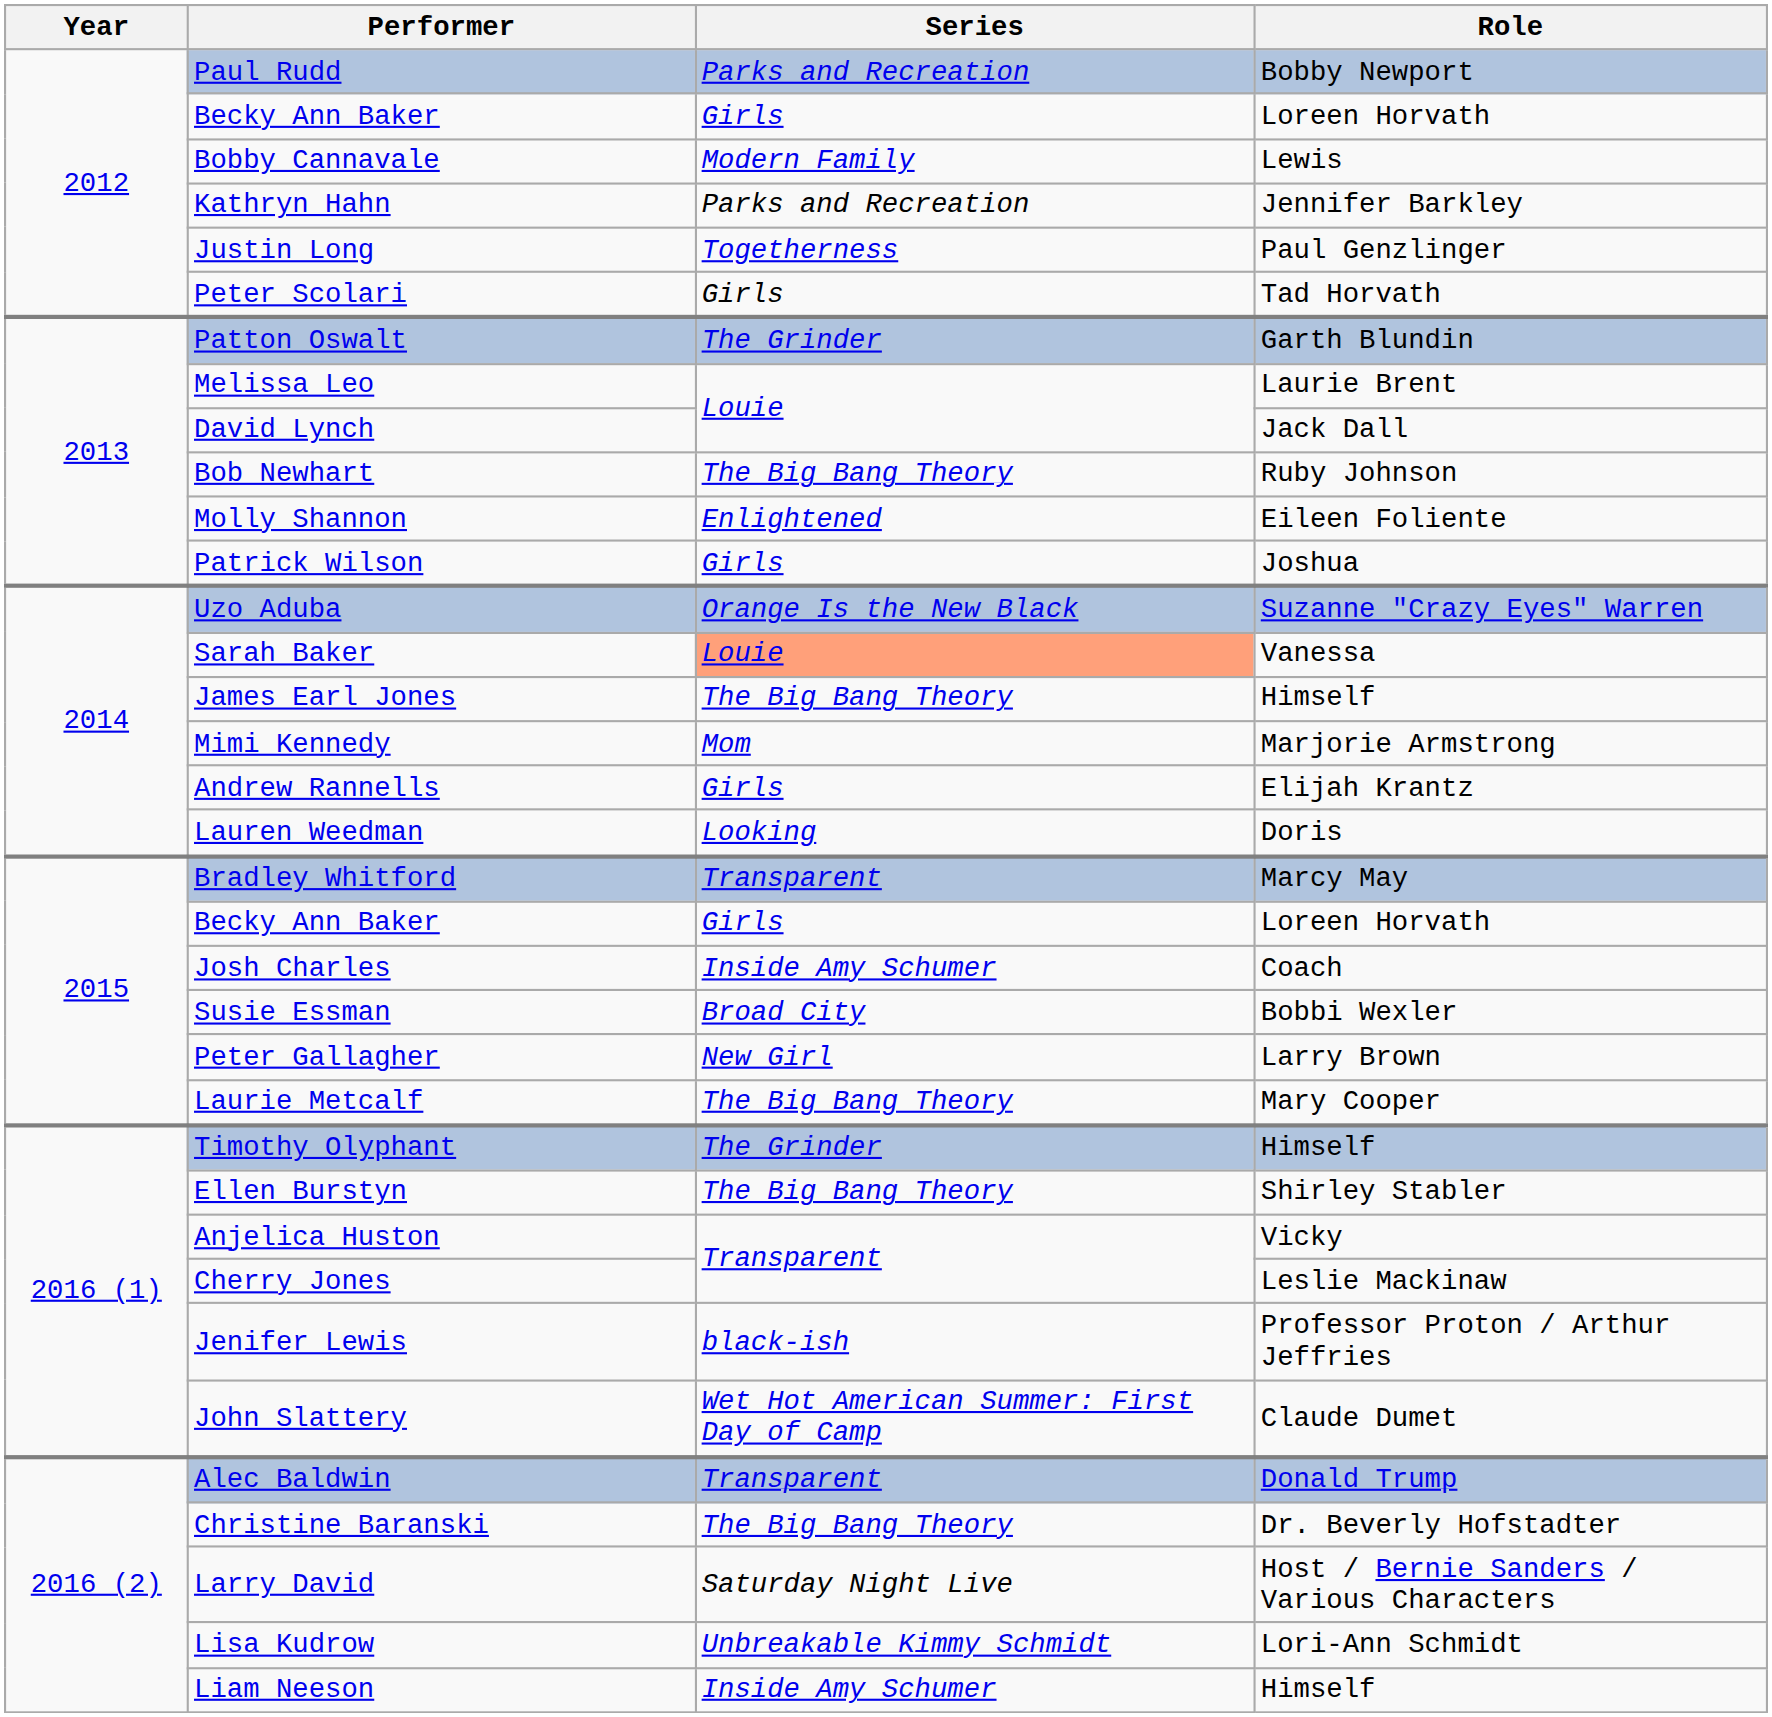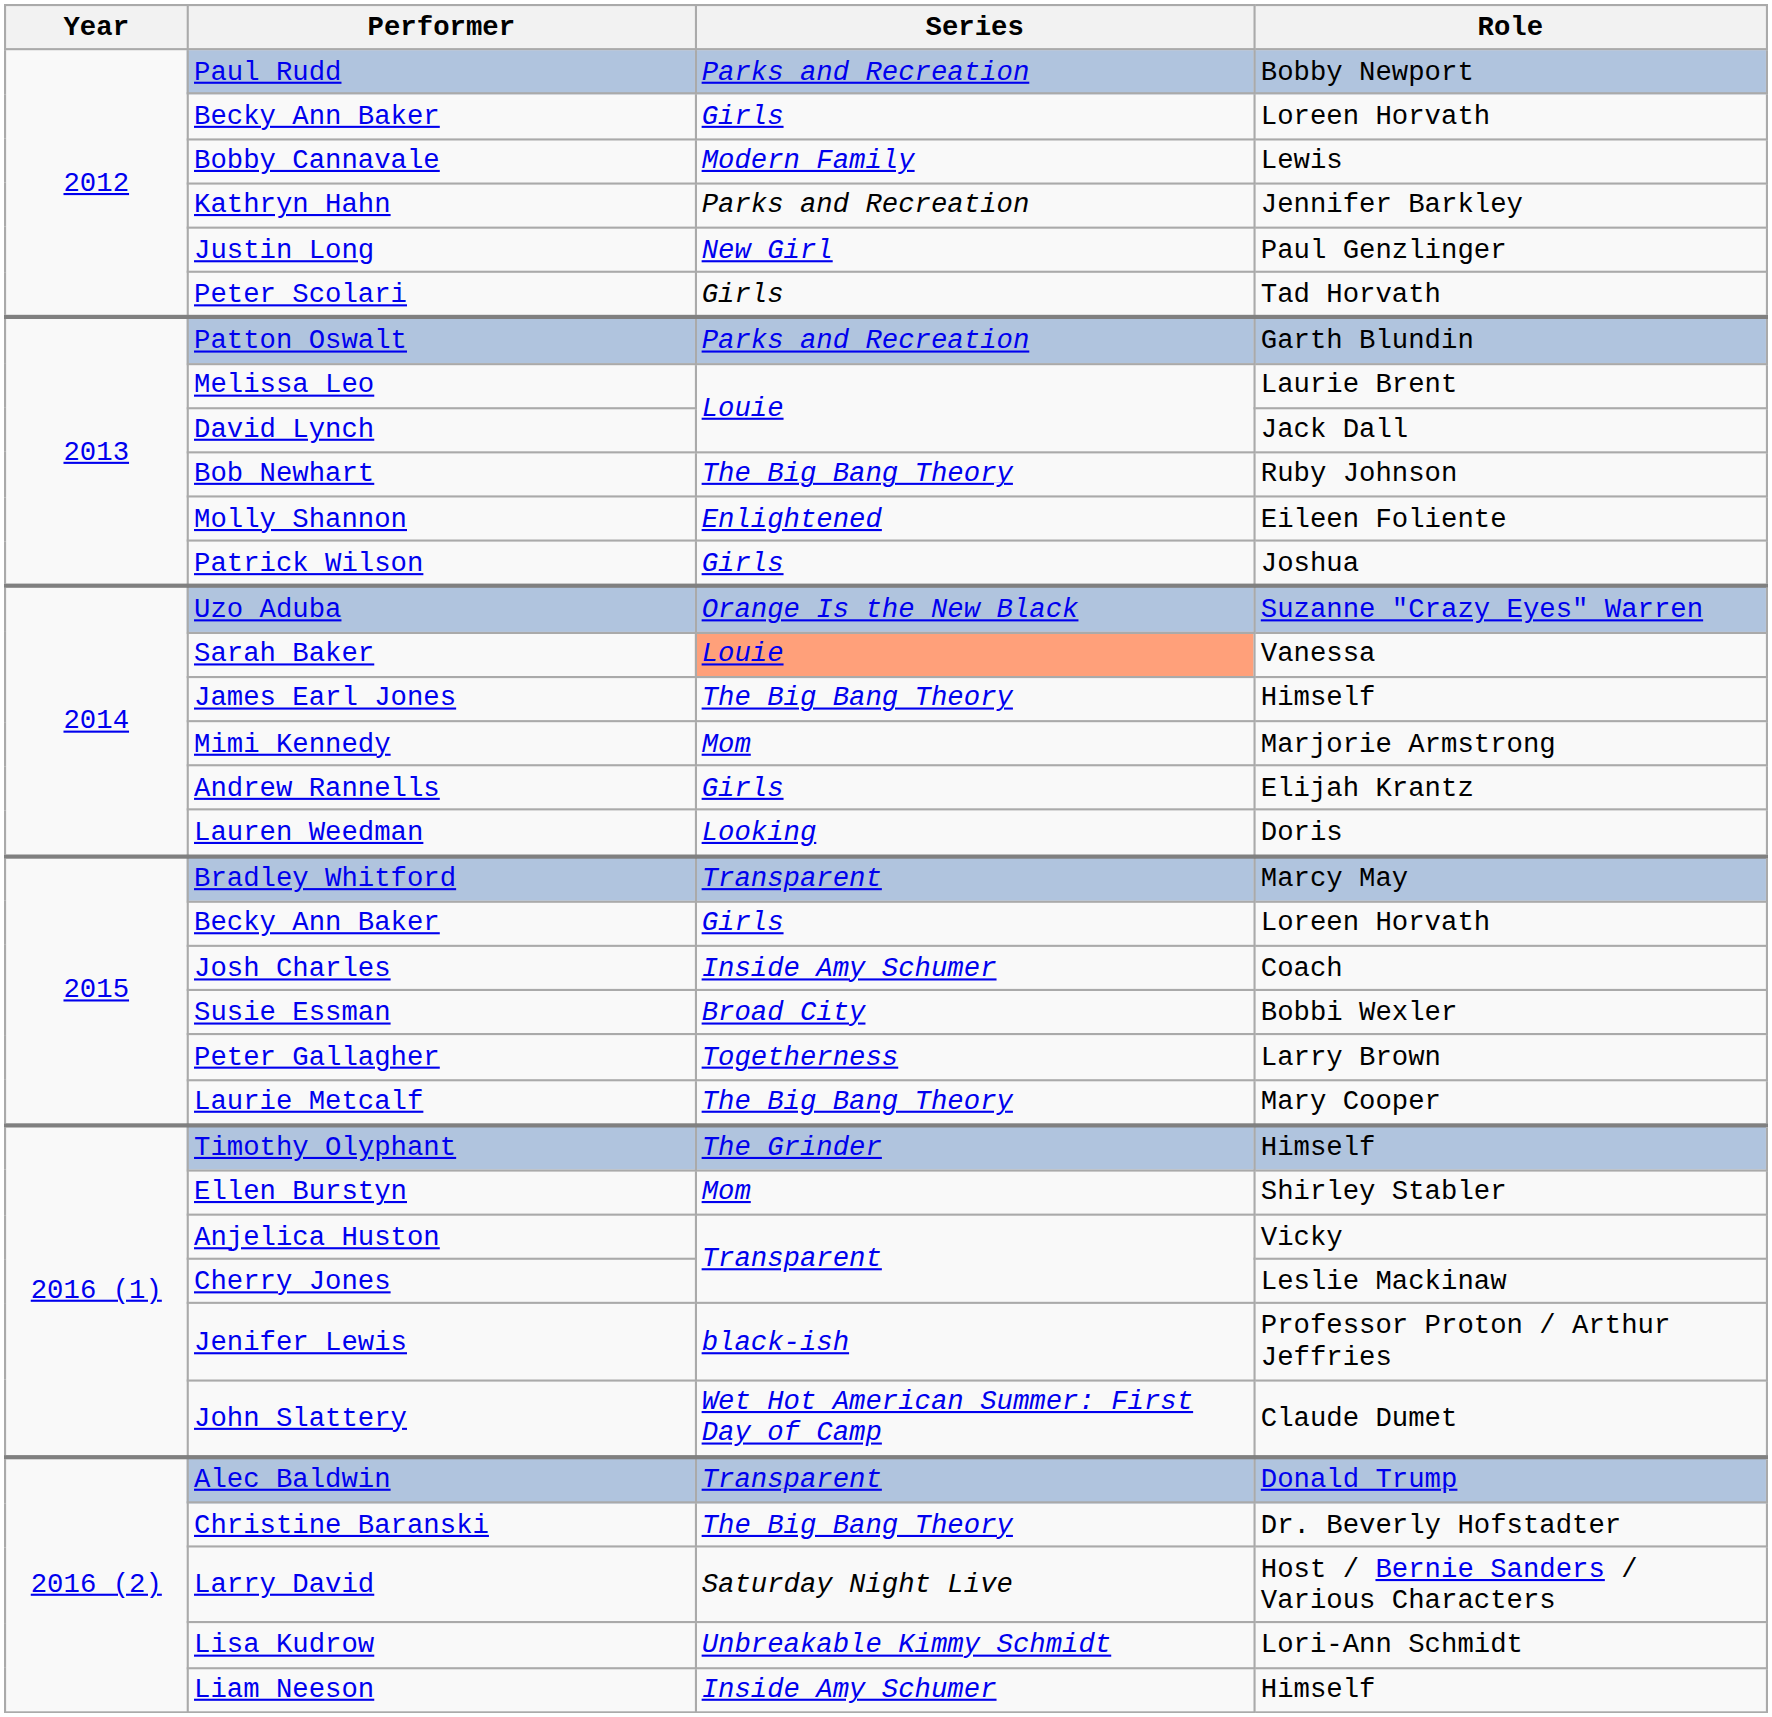 <table class="wikitable" width="95%" cellpadding="5">
 <tr>
 <th width="100">Year</th>
 <th width="300">Performer</th>
 <th width="325">Series</th>
 <th width="300">Role</th>
 </tr>
 <tr>
 <td rowspan="6" style="text-align:center;"><a href='#'>2012</a></td>
 <td style="background:#B0C4DE;"><a href='#'>Paul Rudd</a></td>
 <td style="background:#B0C4DE;"><em><a href='#'>Parks and Recreation</a></em></td>
 <td style="background:#B0C4DE;">Bobby Newport</td>
 </tr>
 <tr>
 <td><a href='#'>Becky Ann Baker</a></td>
 <td><em><a href='#'>Girls</a></em></td>
 <td>Loreen Horvath</td>
 </tr>
 <tr>
 <td><a href='#'>Bobby Cannavale</a></td>
 <td><em><a href='#'>Modern Family</a></em></td>
 <td>Lewis</td>
 </tr>
 <tr>
 <td><a href='#'>Kathryn Hahn</a></td>
 <td><em>Parks and Recreation</em></td>
 <td>Jennifer Barkley</td>
 </tr>
 <tr>
 <td><a href='#'>Justin Long</a></td>
-<td><em><a href='#'>Togetherness</a></em></td>
+<td><em><a href='#'>New Girl</a></em></td>
 <td>Paul Genzlinger</td>
 </tr>
 <tr>
 <td><a href='#'>Peter Scolari</a></td>
 <td><em>Girls</em></td>
 <td>Tad Horvath</td>
 </tr>
 <tr style = "border-top:2px solid gray;">
 <td rowspan="6" style="text-align:center;"><a href='#'>2013</a></td>
 <td style="background:#B0C4DE;"><a href='#'>Patton Oswalt</a></td>
-<td style="background:#B0C4DE;"><em><a href='#'>The Grinder</a></em></td>
+<td style="background:#B0C4DE;"><em><a href='#'>Parks and Recreation</a></em></td>
 <td style="background:#B0C4DE;">Garth Blundin</td>
 </tr>
 <tr>
 <td><a href='#'>Melissa Leo</a></td>
 <td rowspan="2"><em><a href='#'>Louie</a></em></td>
 <td>Laurie Brent</td>
 </tr>
 <tr>
 <td><a href='#'>David Lynch</a></td>
 <td>Jack Dall</td>
 </tr>
 <tr>
 <td><a href='#'>Bob Newhart</a></td>
 <td><em><a href='#'>The Big Bang Theory</a></em></td>
 <td>Ruby Johnson</td>
 </tr>
 <tr>
 <td><a href='#'>Molly Shannon</a></td>
 <td><em><a href='#'>Enlightened</a></em></td>
 <td>Eileen Foliente</td>
 </tr>
 <tr>
 <td><a href='#'>Patrick Wilson</a></td>
 <td><em><a href='#'>Girls</a></em></td>
 <td>Joshua</td>
 </tr>
 <tr style = "border-top:2px solid gray;">
 <td rowspan="6" style="text-align:center;"><a href='#'>2014</a></td>
 <td style="background:#B0C4DE;"><a href='#'>Uzo Aduba</a></td>
 <td style="background:#B0C4DE;"><em><a href='#'>Orange Is the New Black</a></em></td>
 <td style="background:#B0C4DE;"><a href='#'>Suzanne "Crazy Eyes" Warren</a></td>
 </tr>
 <tr>
 <td><a href='#'>Sarah Baker</a></td>
 <td style="background: lightsalmon;"><em><a href='#'>Louie</a></em></td>
 <td>Vanessa</td>
 </tr>
 <tr>
 <td><a href='#'>James Earl Jones</a></td>
 <td><em><a href='#'>The Big Bang Theory</a></em></td>
 <td>Himself</td>
 </tr>
 <tr>
 <td><a href='#'>Mimi Kennedy</a></td>
 <td><em><a href='#'>Mom</a></em></td>
 <td>Marjorie Armstrong</td>
 </tr>
 <tr>
 <td><a href='#'>Andrew Rannells</a></td>
 <td><em><a href='#'>Girls</a></em></td>
 <td>Elijah Krantz</td>
 </tr>
 <tr>
 <td><a href='#'>Lauren Weedman</a></td>
 <td><em><a href='#'>Looking</a></em></td>
 <td>Doris</td>
 </tr>
 <tr style = "border-top:2px solid gray;">
 <td rowspan="6" style="text-align:center;"><a href='#'>2015</a></td>
 <td style="background:#B0C4DE;"><a href='#'>Bradley Whitford</a></td>
 <td style="background:#B0C4DE;"><em><a href='#'>Transparent</a></em></td>
 <td style="background:#B0C4DE;">Marcy May</td>
 </tr>
 <tr>
 <td><a href='#'>Becky Ann Baker</a></td>
 <td><em><a href='#'>Girls</a></em></td>
 <td>Loreen Horvath</td>
 </tr>
 <tr>
 <td><a href='#'>Josh Charles</a></td>
 <td><em><a href='#'>Inside Amy Schumer</a></em></td>
 <td>Coach</td>
 </tr>
 <tr>
 <td><a href='#'>Susie Essman</a></td>
 <td><em><a href='#'>Broad City</a></em></td>
 <td>Bobbi Wexler</td>
 </tr>
 <tr>
 <td><a href='#'>Peter Gallagher</a></td>
-<td><em><a href='#'>New Girl</a></em></td>
+<td><em><a href='#'>Togetherness</a></em></td>
 <td>Larry Brown</td>
 </tr>
 <tr>
 <td><a href='#'>Laurie Metcalf</a></td>
 <td><em><a href='#'>The Big Bang Theory</a></em></td>
 <td>Mary Cooper</td>
 </tr>
 <tr style = "border-top:2px solid gray;">
 <td rowspan="6" style="text-align:center;"><a href='#'>2016 (1)</a></td>
 <td style="background:#B0C4DE;"><a href='#'>Timothy Olyphant</a></td>
 <td style="background:#B0C4DE;"><em><a href='#'>The Grinder</a></em></td>
 <td style="background:#B0C4DE;">Himself</td>
 </tr>
 <tr>
 <td><a href='#'>Ellen Burstyn</a></td>
-<td><em><a href='#'>The Big Bang Theory</a></em></td>
+<td><em><a href='#'>Mom</a></em></td>
 <td>Shirley Stabler</td>
 </tr>
 <tr>
 <td><a href='#'>Anjelica Huston</a></td>
 <td rowspan="2"><em><a href='#'>Transparent</a></em></td>
 <td>Vicky</td>
 </tr>
 <tr>
 <td><a href='#'>Cherry Jones</a></td>
 <td>Leslie Mackinaw</td>
 </tr>
 <tr>
 <td><a href='#'>Jenifer Lewis</a></td>
 <td><em><a href='#'>black-ish</a></em></td>
 <td>Professor Proton / Arthur Jeffries</td>
 </tr>
 <tr>
 <td><a href='#'>John Slattery</a></td>
 <td><em><a href='#'>Wet Hot American Summer: First Day of Camp</a></em></td>
 <td>Claude Dumet</td>
 </tr>
 <tr style = "border-top:2px solid gray;">
 <td rowspan="5" style="text-align:center;"><a href='#'>2016 (2)</a></td>
 <td style="background:#B0C4DE;"><a href='#'>Alec Baldwin</a></td>
 <td style="background:#B0C4DE;"><em><a href='#'>Transparent</a></em></td>
 <td style="background:#B0C4DE;"><a href='#'>Donald Trump</a></td>
 </tr>
 <tr>
 <td><a href='#'>Christine Baranski</a></td>
 <td><em><a href='#'>The Big Bang Theory</a></em></td>
 <td>Dr. Beverly Hofstadter</td>
 </tr>
 <tr>
 <td><a href='#'>Larry David</a></td>
 <td><em>Saturday Night Live</em></td>
 <td>Host / <a href='#'>Bernie Sanders</a> / Various Characters</td>
 </tr>
 <tr>
 <td><a href='#'>Lisa Kudrow</a></td>
 <td><em><a href='#'>Unbreakable Kimmy Schmidt</a></em></td>
 <td>Lori-Ann Schmidt</td>
 </tr>
 <tr>
 <td><a href='#'>Liam Neeson</a></td>
 <td><em><a href='#'>Inside Amy Schumer</a></em></td>
 <td>Himself</td>
 </tr>
 </table>
